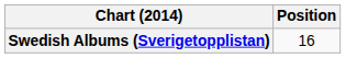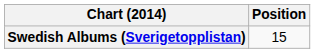 <table class="wikitable sortable plainrowheaders">
 <tr>
 <th>Chart (2014)</th>
 <th>Position</th>
 </tr>
 <tr>
 <th scope="row">Swedish Albums (<a href='#'>Sverigetopplistan</a>)</th>
-<td style="text-align:center">16</td>
+<td style="text-align:center">15</td>
 </tr>
 </table>
